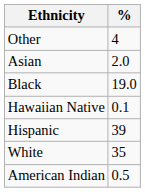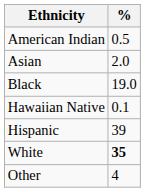 <table class="wikitable">
 <tr>
 <th>Ethnicity</th>
 <th>%</th>
 </tr>
 <tr>
-<td>Other</td>
-<td>4</td>
+<td>American Indian</td>
+<td>0.5</td>
 </tr>
 <tr>
 <td>Asian</td>
 <td>2.0</td>
 </tr>
 <tr>
 <td>Black</td>
 <td>19.0</td>
 </tr>
 <tr>
 <td>Hawaiian Native</td>
 <td>0.1</td>
 </tr>
 <tr>
 <td>Hispanic</td>
 <td>39</td>
 </tr>
 <tr>
 <td>White</td>
-<td>35</td>
+<td><strong>35</strong></td>
 </tr>
 <tr>
-<td>American Indian</td>
-<td>0.5</td>
+<td>Other</td>
+<td>4</td>
 </tr>
 </table>
